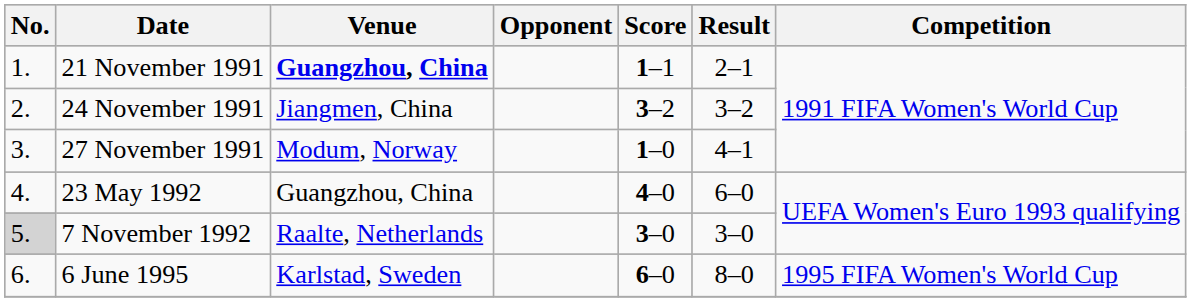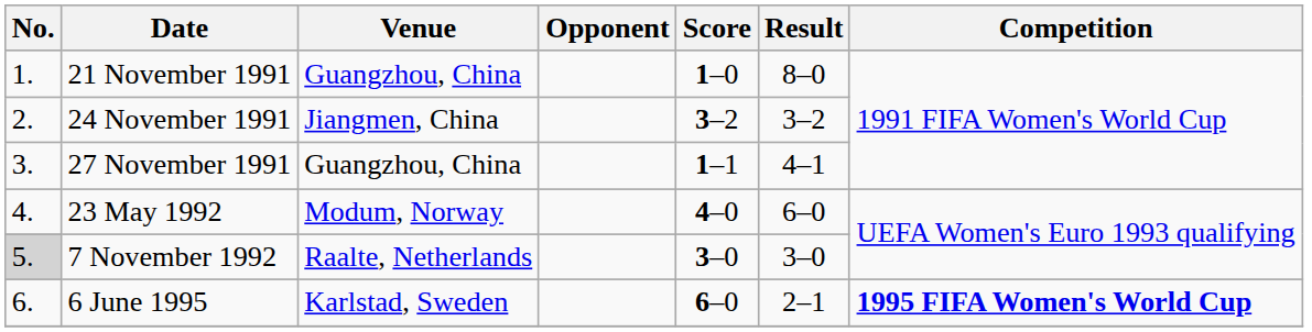 <table class="wikitable">
 <tr>
 <th>No.</th>
 <th>Date</th>
 <th>Venue</th>
 <th>Opponent</th>
 <th>Score</th>
 <th>Result</th>
 <th>Competition</th>
 </tr>
 <tr>
 <td>1.</td>
 <td>21 November 1991</td>
-<td><strong><a href='#'>Guangzhou</a>, <a href='#'>China</a></strong></td>
+<td><a href='#'>Guangzhou</a>, <a href='#'>China</a></td>
 <td></td>
-<td align=center><strong>1</strong>–1</td>
-<td align=center>2–1</td>
+<td align=center><strong>1</strong>–0</td>
+<td align=center>8–0</td>
 <td rowspan=3><a href='#'>1991 FIFA Women's World Cup</a></td>
 </tr>
 <tr>
 <td>2.</td>
 <td>24 November 1991</td>
 <td><a href='#'>Jiangmen</a>, China</td>
 <td></td>
 <td align=center><strong>3</strong>–2</td>
 <td align=center>3–2 </td>
 </tr>
 <tr>
 <td>3.</td>
 <td>27 November 1991</td>
-<td><a href='#'>Modum</a>, <a href='#'>Norway</a></td>
+<td>Guangzhou, China</td>
 <td></td>
-<td align=center><strong>1</strong>–0</td>
+<td align=center><strong>1</strong>–1</td>
 <td align=center>4–1</td>
 </tr>
 <tr>
 <td>4.</td>
 <td>23 May 1992</td>
-<td>Guangzhou, China</td>
+<td><a href='#'>Modum</a>, <a href='#'>Norway</a></td>
 <td></td>
 <td align=center><strong>4</strong>–0</td>
 <td align=center>6–0</td>
 <td rowspan=2><a href='#'>UEFA Women's Euro 1993 qualifying</a></td>
 </tr>
 <tr>
 <td style="background: lightgrey;">5.</td>
 <td>7 November 1992</td>
 <td><a href='#'>Raalte</a>, <a href='#'>Netherlands</a></td>
 <td></td>
 <td align=center><strong>3</strong>–0</td>
 <td align=center>3–0</td>
 </tr>
 <tr>
 <td>6.</td>
 <td>6 June 1995</td>
 <td><a href='#'>Karlstad</a>, <a href='#'>Sweden</a></td>
 <td></td>
 <td align=center><strong>6</strong>–0</td>
-<td align=center>8–0</td>
-<td><a href='#'>1995 FIFA Women's World Cup</a></td>
+<td align=center>2–1</td>
+<td><strong><a href='#'>1995 FIFA Women's World Cup</a></strong></td>
 </tr>
 <tr>
 </tr>
 </table>
